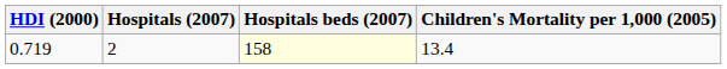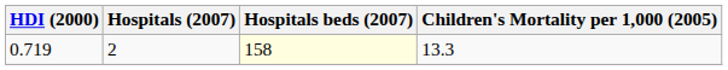 <table class="wikitable" border="1">
 <tr>
 <th><a href='#'>HDI</a> (2000)</th>
 <th>Hospitals (2007)</th>
 <th>Hospitals beds (2007)</th>
 <th>Children's Mortality per 1,000 (2005)</th>
 </tr>
 <tr>
 <td>0.719</td>
 <td>2</td>
 <td style="background: lightyellow;">158</td>
-<td>13.4</td>
+<td>13.3</td>
 </tr>
 <tr>
 </tr>
 </table>
